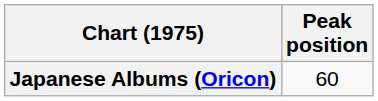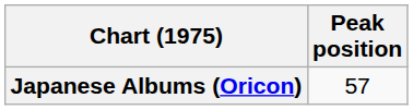 <table class="wikitable sortable plainrowheaders">
 <tr>
 <th>Chart (1975)</th>
 <th>Peak<br>position</th>
 </tr>
 <tr>
 <th scope="row">Japanese Albums (<a href='#'>Oricon</a>)</th>
-<td align="center">60</td>
+<td align="center">57</td>
 </tr>
 </table>
